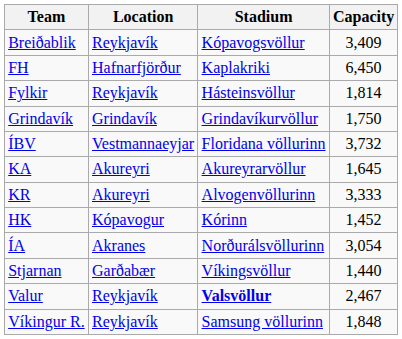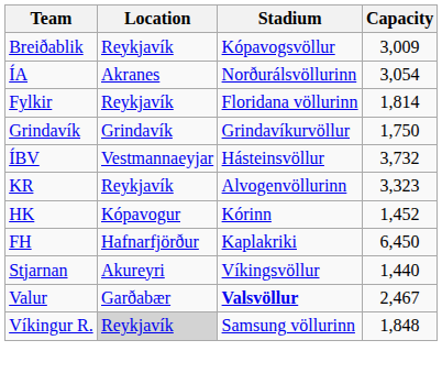 <table class="wikitable sortable">
 <tr>
 <th>Team</th>
 <th>Location</th>
 <th>Stadium</th>
 <th>Capacity</th>
 </tr>
 <tr>
 <td><a href='#'>Breiðablik</a></td>
 <td><a href='#'>Reykjavík</a></td>
 <td><a href='#'>Kópavogsvöllur</a></td>
-<td align="center">3,409</td>
+<td align="center">3,009</td>
 </tr>
 <tr>
-<td><a href='#'>FH</a></td>
-<td><a href='#'>Hafnarfjörður</a></td>
-<td><a href='#'>Kaplakriki</a></td>
-<td align="center">6,450</td>
+<td><a href='#'>ÍA</a></td>
+<td><a href='#'>Akranes</a></td>
+<td><a href='#'>Norðurálsvöllurinn</a></td>
+<td align="center">3,054</td>
 </tr>
 <tr>
 <td><a href='#'>Fylkir</a></td>
 <td><a href='#'>Reykjavík</a></td>
-<td><a href='#'>Hásteinsvöllur</a></td>
+<td><a href='#'>Floridana völlurinn</a></td>
 <td align="center">1,814</td>
 </tr>
 <tr>
 <td><a href='#'>Grindavík</a></td>
 <td><a href='#'>Grindavík</a></td>
 <td><a href='#'>Grindavíkurvöllur</a></td>
 <td align="center">1,750</td>
 </tr>
 <tr>
 <td><a href='#'>ÍBV</a></td>
 <td><a href='#'>Vestmannaeyjar</a></td>
-<td><a href='#'>Floridana völlurinn</a></td>
+<td><a href='#'>Hásteinsvöllur</a></td>
 <td align="center">3,732</td>
 </tr>
 <tr>
-<td><a href='#'>KA</a></td>
-<td><a href='#'>Akureyri</a></td>
-<td><a href='#'>Akureyrarvöllur</a></td>
-<td align="center">1,645</td>
-</tr>
-<tr>
 <td><a href='#'>KR</a></td>
-<td><a href='#'>Akureyri</a></td>
+<td><a href='#'>Reykjavík</a></td>
 <td><a href='#'>Alvogenvöllurinn</a></td>
-<td align="center">3,333</td>
+<td align="center">3,323</td>
 </tr>
 <tr>
 <td><a href='#'>HK</a></td>
 <td><a href='#'>Kópavogur</a></td>
 <td><a href='#'>Kórinn</a></td>
 <td align="center">1,452</td>
 </tr>
 <tr>
-<td><a href='#'>ÍA</a></td>
-<td><a href='#'>Akranes</a></td>
-<td><a href='#'>Norðurálsvöllurinn</a></td>
-<td align="center">3,054</td>
+<td><a href='#'>FH</a></td>
+<td><a href='#'>Hafnarfjörður</a></td>
+<td><a href='#'>Kaplakriki</a></td>
+<td align="center">6,450</td>
 </tr>
 <tr>
 <td><a href='#'>Stjarnan</a></td>
-<td><a href='#'>Garðabær</a></td>
+<td><a href='#'>Akureyri</a></td>
 <td><a href='#'>Víkingsvöllur</a></td>
 <td align="center">1,440</td>
 </tr>
 <tr>
 <td><a href='#'>Valur</a></td>
-<td><a href='#'>Reykjavík</a></td>
+<td><a href='#'>Garðabær</a></td>
 <td><strong><a href='#'>Valsvöllur</a></strong></td>
 <td align="center">2,467</td>
 </tr>
 <tr>
 <td><a href='#'>Víkingur R.</a></td>
-<td><a href='#'>Reykjavík</a></td>
+<td style="background: lightgrey;"><a href='#'>Reykjavík</a></td>
 <td><a href='#'>Samsung völlurinn</a></td>
 <td align="center">1,848</td>
 </tr>
 </table>
